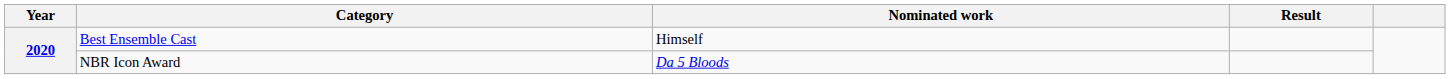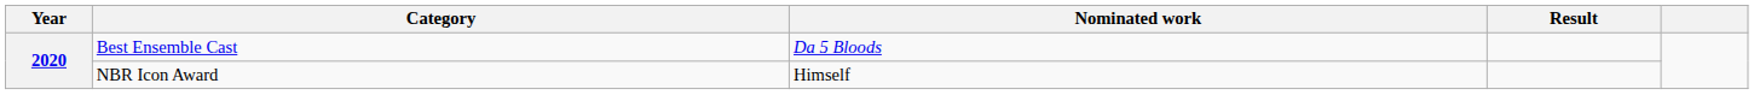 <table class="wikitable plainrowheaders" style="width:100%;">
 <tr>
 <th scope="col" style="width:5%;">Year</th>
 <th scope="col" style="width:40%;">Category</th>
 <th scope="col" style="width:40%;">Nominated work</th>
 <th scope="col" style="width:10%;">Result</th>
 <th scope="col" style="width:5%;"></th>
 </tr>
 <tr>
 <th scope="row" style="text-align:center;" rowspan="2"><a href='#'>2020</a></th>
 <td><a href='#'>Best Ensemble Cast</a></td>
-<td>Himself</td>
+<td><em><a href='#'>Da 5 Bloods</a></em></td>
 <td></td>
 <td style="text-align:center;" rowspan="2"></td>
 </tr>
 <tr>
 <td>NBR Icon Award</td>
-<td><em><a href='#'>Da 5 Bloods</a></em></td>
+<td>Himself</td>
 <td></td>
 </tr>
 </table>
